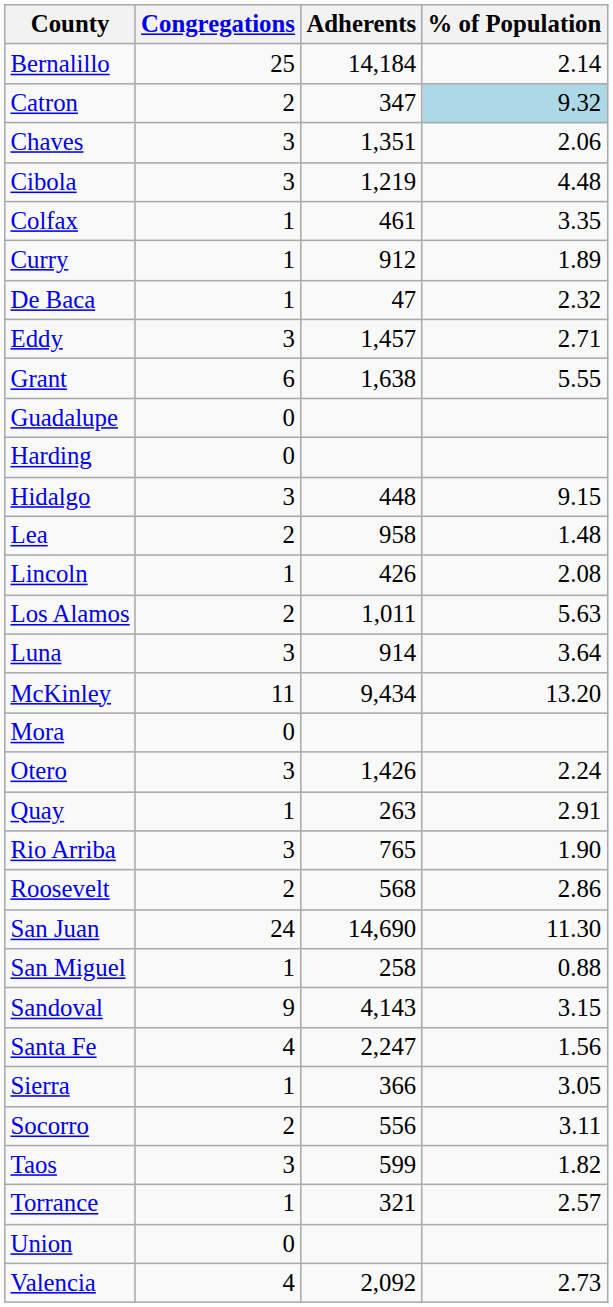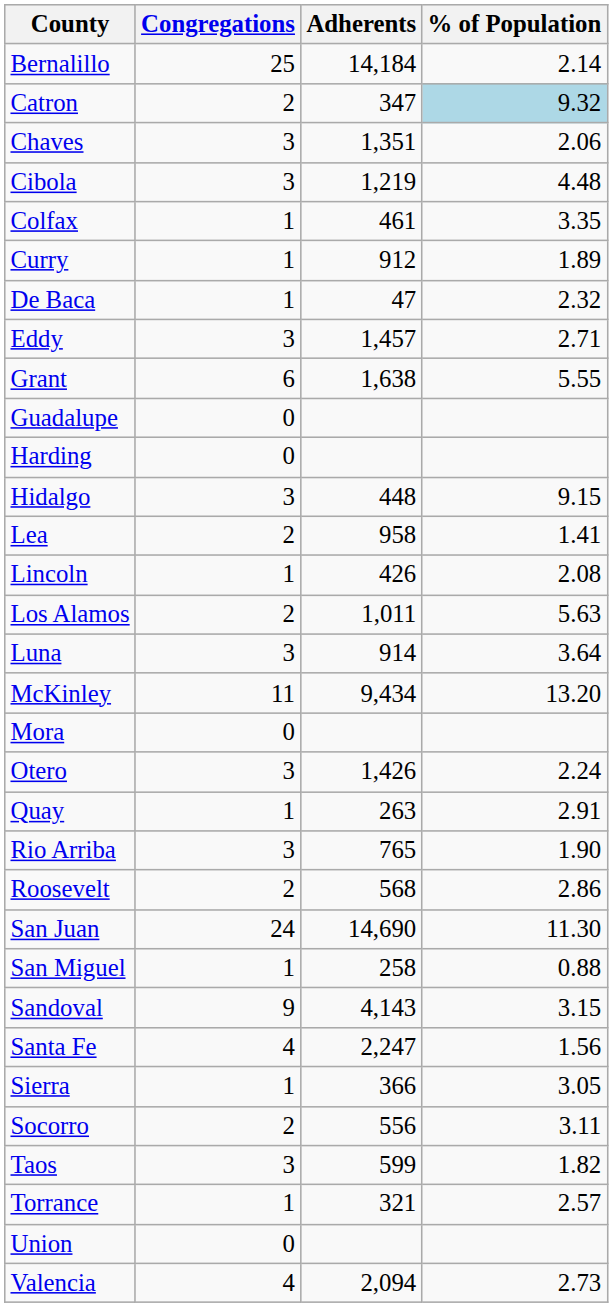 <table class="wikitable sortable mw-collapsible mw-collapsed" style="text-align:right">
 <tr>
 <th>County</th>
 <th><a href='#'>Congregations</a></th>
 <th>Adherents</th>
 <th>% of Population</th>
 </tr>
 <tr>
 <td style="text-align:left"><a href='#'>Bernalillo</a></td>
 <td>25</td>
 <td>14,184</td>
 <td>2.14</td>
 </tr>
 <tr>
 <td style="text-align:left"><a href='#'>Catron</a></td>
 <td>2</td>
 <td>347</td>
 <td style="background: lightblue;">9.32</td>
 </tr>
 <tr>
 <td style="text-align:left"><a href='#'>Chaves</a></td>
 <td>3</td>
 <td>1,351</td>
 <td>2.06</td>
 </tr>
 <tr>
 <td style="text-align:left"><a href='#'>Cibola</a></td>
 <td>3</td>
 <td>1,219</td>
 <td>4.48</td>
 </tr>
 <tr>
 <td style="text-align:left"><a href='#'>Colfax</a></td>
 <td>1</td>
 <td>461</td>
 <td>3.35</td>
 </tr>
 <tr>
 <td style="text-align:left"><a href='#'>Curry</a></td>
 <td>1</td>
 <td>912</td>
 <td>1.89</td>
 </tr>
 <tr>
 <td style="text-align:left"><a href='#'>De Baca</a></td>
 <td>1</td>
 <td>47</td>
 <td>2.32</td>
 </tr>
 <tr>
 <td style="text-align:left"><a href='#'>Eddy</a></td>
 <td>3</td>
 <td>1,457</td>
 <td>2.71</td>
 </tr>
 <tr>
 <td style="text-align:left"><a href='#'>Grant</a></td>
 <td>6</td>
 <td>1,638</td>
 <td>5.55</td>
 </tr>
 <tr>
 <td style="text-align:left"><a href='#'>Guadalupe</a></td>
 <td>0</td>
 <td></td>
 <td></td>
 </tr>
 <tr>
 <td style="text-align:left"><a href='#'>Harding</a></td>
 <td>0</td>
 <td></td>
 <td></td>
 </tr>
 <tr>
 <td style="text-align:left"><a href='#'>Hidalgo</a></td>
 <td>3</td>
 <td>448</td>
 <td>9.15</td>
 </tr>
 <tr>
 <td style="text-align:left"><a href='#'>Lea</a></td>
 <td>2</td>
 <td>958</td>
-<td>1.48</td>
+<td>1.41</td>
 </tr>
 <tr>
 <td style="text-align:left"><a href='#'>Lincoln</a></td>
 <td>1</td>
 <td>426</td>
 <td>2.08</td>
 </tr>
 <tr>
 <td style="text-align:left"><a href='#'>Los Alamos</a></td>
 <td>2</td>
 <td>1,011</td>
 <td>5.63</td>
 </tr>
 <tr>
 <td style="text-align:left"><a href='#'>Luna</a></td>
 <td>3</td>
 <td>914</td>
 <td>3.64</td>
 </tr>
 <tr>
 <td style="text-align:left"><a href='#'>McKinley</a></td>
 <td>11</td>
 <td>9,434</td>
 <td>13.20</td>
 </tr>
 <tr>
 <td style="text-align:left"><a href='#'>Mora</a></td>
 <td>0</td>
 <td></td>
 <td></td>
 </tr>
 <tr>
 <td style="text-align:left"><a href='#'>Otero</a></td>
 <td>3</td>
 <td>1,426</td>
 <td>2.24</td>
 </tr>
 <tr>
 <td style="text-align:left"><a href='#'>Quay</a></td>
 <td>1</td>
 <td>263</td>
 <td>2.91</td>
 </tr>
 <tr>
 <td style="text-align:left"><a href='#'>Rio Arriba</a></td>
 <td>3</td>
 <td>765</td>
 <td>1.90</td>
 </tr>
 <tr>
 <td style="text-align:left"><a href='#'>Roosevelt</a></td>
 <td>2</td>
 <td>568</td>
 <td>2.86</td>
 </tr>
 <tr>
 <td style="text-align:left"><a href='#'>San Juan</a></td>
 <td>24</td>
 <td>14,690</td>
 <td>11.30</td>
 </tr>
 <tr>
 <td style="text-align:left"><a href='#'>San Miguel</a></td>
 <td>1</td>
 <td>258</td>
 <td>0.88</td>
 </tr>
 <tr>
 <td style="text-align:left"><a href='#'>Sandoval</a></td>
 <td>9</td>
 <td>4,143</td>
 <td>3.15</td>
 </tr>
 <tr>
 <td style="text-align:left"><a href='#'>Santa Fe</a></td>
 <td>4</td>
 <td>2,247</td>
 <td>1.56</td>
 </tr>
 <tr>
 <td style="text-align:left"><a href='#'>Sierra</a></td>
 <td>1</td>
 <td>366</td>
 <td>3.05</td>
 </tr>
 <tr>
 <td style="text-align:left"><a href='#'>Socorro</a></td>
 <td>2</td>
 <td>556</td>
 <td>3.11</td>
 </tr>
 <tr>
 <td style="text-align:left"><a href='#'>Taos</a></td>
 <td>3</td>
 <td>599</td>
 <td>1.82</td>
 </tr>
 <tr>
 <td style="text-align:left"><a href='#'>Torrance</a></td>
 <td>1</td>
 <td>321</td>
 <td>2.57</td>
 </tr>
 <tr>
 <td style="text-align:left"><a href='#'>Union</a></td>
 <td>0</td>
 <td></td>
 <td></td>
 </tr>
 <tr>
 <td style="text-align:left"><a href='#'>Valencia</a></td>
 <td>4</td>
-<td>2,092</td>
+<td>2,094</td>
 <td>2.73</td>
 </tr>
 </table>
